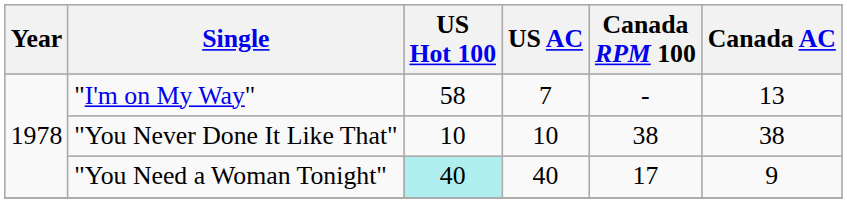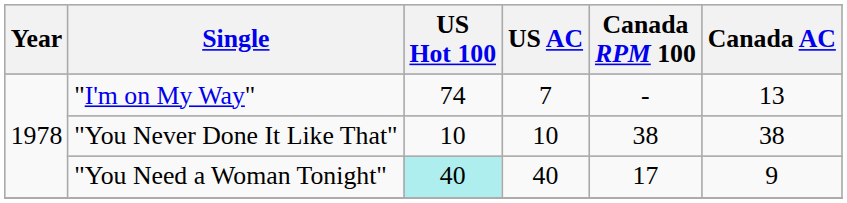 <table class="wikitable" style="text-align:center">
 <tr>
 <th>Year</th>
 <th><a href='#'>Single</a></th>
 <th>US<br> <a href='#'>Hot 100</a></th>
 <th>US <a href='#'>AC</a></th>
 <th>Canada<br><em><a href='#'>RPM</a></em> 100</th>
 <th>Canada <a href='#'>AC</a></th>
 </tr>
 <tr>
 <td rowspan="3">1978</td>
 <td align="left">"<a href='#'>I'm on My Way</a>"</td>
-<td>58</td>
+<td>74</td>
 <td>7</td>
 <td>-</td>
 <td>13</td>
 </tr>
 <tr>
 <td align="left">"You Never Done It Like That"</td>
 <td>10</td>
 <td>10</td>
 <td>38</td>
 <td>38</td>
 </tr>
 <tr>
 <td align="left">"You Need a Woman Tonight"</td>
 <td style="background: paleturquoise;">40</td>
 <td>40</td>
 <td>17</td>
 <td>9</td>
 </tr>
 <tr>
 </tr>
 </table>
